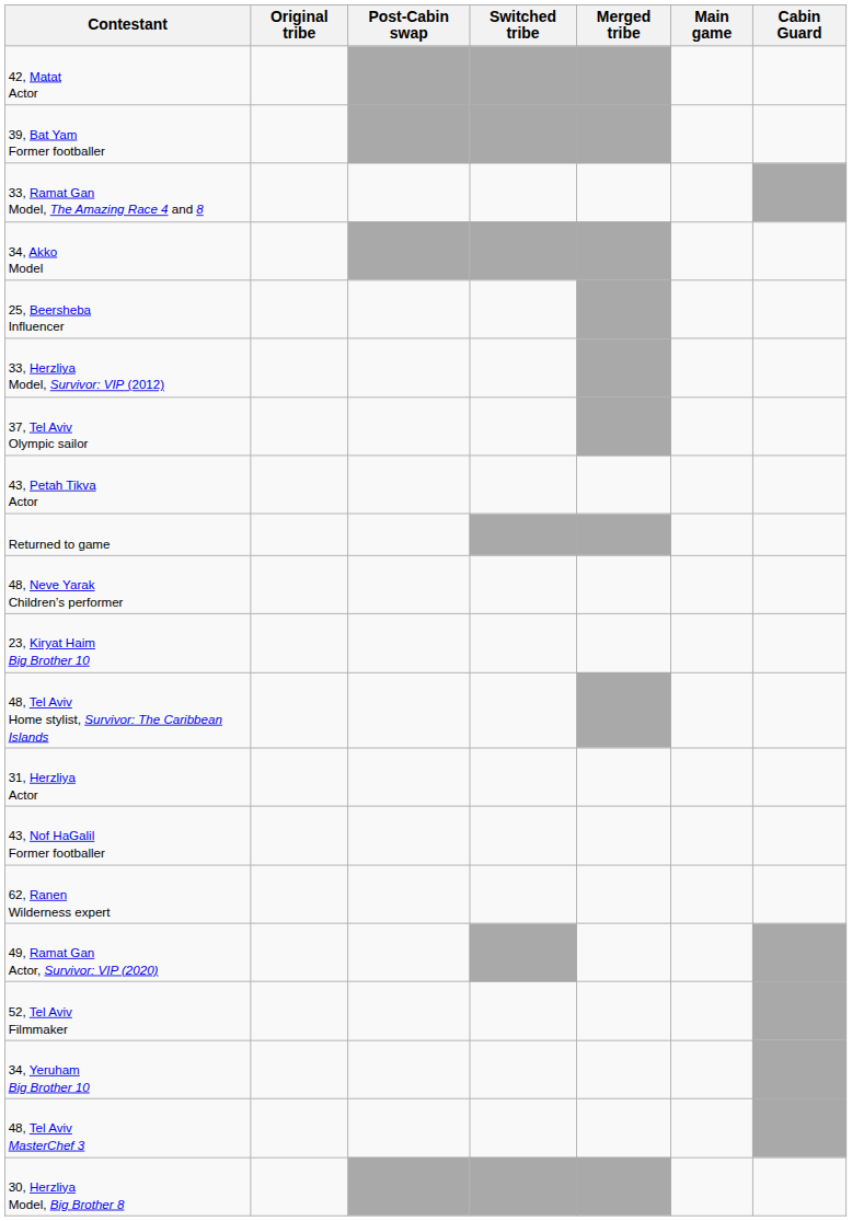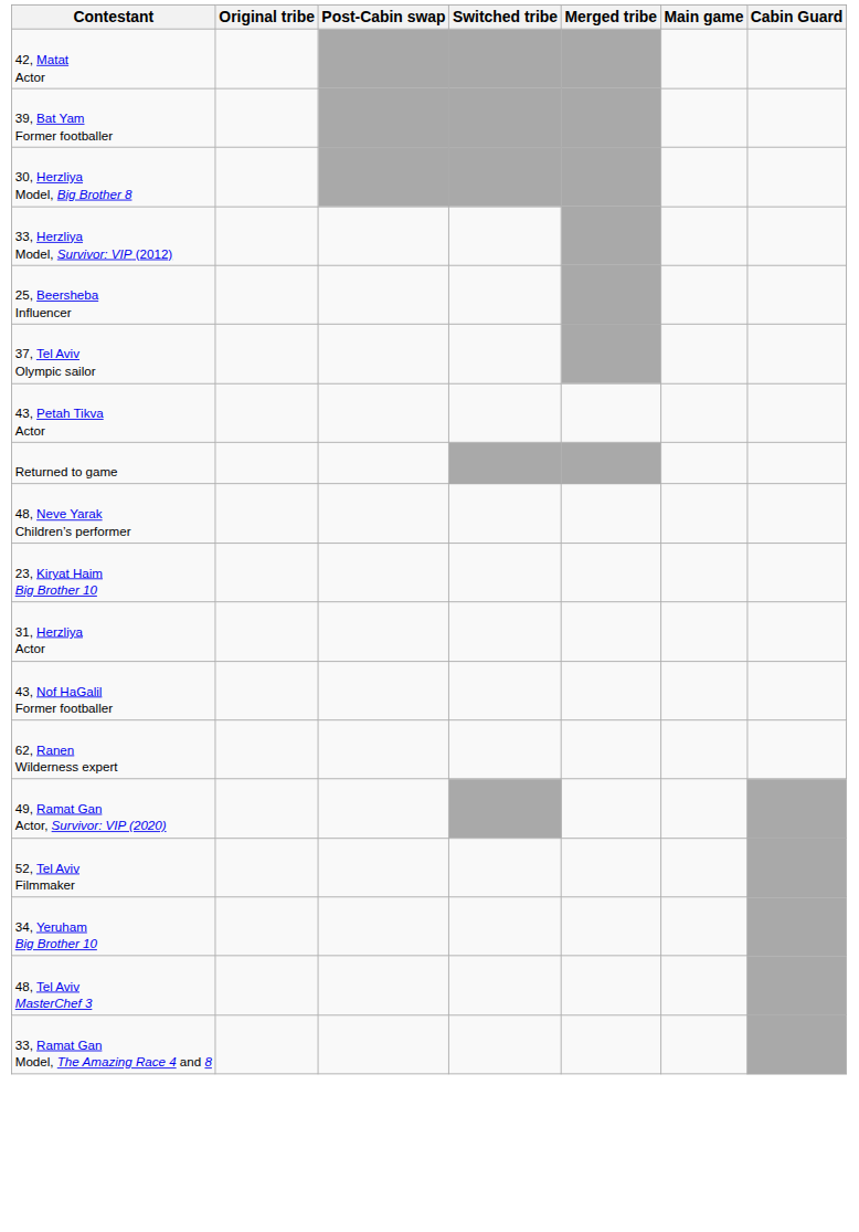 <table class="wikitable sortable nowrap" style="margin:auto; text-align:center">
 <tr>
 <th>Contestant</th>
 <th>Original tribe</th>
 <th>Post-Cabin swap</th>
 <th>Switched tribe</th>
 <th>Merged tribe</th>
 <th>Main game</th>
 <th>Cabin Guard</th>
 </tr>
 <tr>
 <td align="left"><strong></strong><br><small>42, <a href='#'>Matat</a><br>Actor</small></td>
 <td></td>
 <td style="background:darkgrey;"></td>
 <td style="background:darkgrey;"></td>
 <td style="background:darkgrey;"></td>
 <td></td>
 <td></td>
 </tr>
 <tr>
 <td align="left"><strong></strong><br><small>39, <a href='#'>Bat Yam</a><br>Former footballer</small></td>
 <td></td>
 <td style="background:darkgrey;"></td>
 <td style="background:darkgrey;"></td>
 <td style="background:darkgrey;"></td>
 <td></td>
 <td></td>
 </tr>
 <tr>
-<td align="left"><strong></strong><br><small>33, <a href='#'>Ramat Gan</a><br>Model, <em><a href='#'>The Amazing Race 4</a></em> and <em><a href='#'>8</a></em></small></td>
-<td></td>
-<td></td>
-<td></td>
-<td></td>
-<td></td>
-<td style="background:darkgrey;"></td>
-</tr>
-<tr>
-<td align="left"><strong></strong><br><small>34, <a href='#'>Akko</a><br>Model</small></td>
+<td align="left"><strong></strong><br><small>30, <a href='#'>Herzliya</a><br>Model, <a href='#'><em>Big Brother 8</em></a></small></td>
 <td></td>
 <td style="background:darkgrey;"></td>
 <td style="background:darkgrey;"></td>
 <td style="background:darkgrey;"></td>
 <td></td>
 <td></td>
 </tr>
 <tr>
-<td align="left"><strong></strong><br><small>25, <a href='#'>Beersheba</a><br>Influencer</small></td>
+<td align="left"><strong></strong><br><small>33, <a href='#'>Herzliya</a><br>Model, <a href='#'><em>Survivor: VIP</em> (2012)</a></small></td>
 <td></td>
 <td></td>
 <td></td>
 <td style="background:darkgrey;"></td>
 <td></td>
 <td></td>
 </tr>
 <tr>
-<td align="left"><strong></strong><br><small>33, <a href='#'>Herzliya</a><br>Model, <a href='#'><em>Survivor: VIP</em> (2012)</a></small></td>
+<td align="left"><strong></strong><br><small>25, <a href='#'>Beersheba</a><br>Influencer</small></td>
 <td></td>
 <td></td>
 <td></td>
 <td style="background:darkgrey;"></td>
 <td></td>
 <td></td>
 </tr>
 <tr>
 <td align="left"><strong></strong><br><small>37, <a href='#'>Tel Aviv</a><br>Olympic sailor</small></td>
 <td></td>
 <td></td>
 <td></td>
 <td style="background:darkgrey;"></td>
 <td></td>
 <td></td>
 </tr>
 <tr>
 <td align="left"><strong></strong><br><small>43, <a href='#'>Petah Tikva</a><br>Actor</small></td>
 <td></td>
 <td></td>
 <td></td>
 <td></td>
 <td></td>
 <td></td>
 </tr>
 <tr>
 <td align="left"><em></em><br><small>Returned to game</small></td>
 <td></td>
 <td></td>
 <td style="background:darkgrey;"></td>
 <td style="background:darkgrey;"></td>
 <td></td>
 <td></td>
 </tr>
 <tr>
 <td align="left"><strong></strong><br><small>48, <a href='#'>Neve Yarak</a><br>Children’s performer</small></td>
 <td></td>
 <td></td>
 <td></td>
 <td></td>
 <td></td>
 <td></td>
 </tr>
 <tr>
 <td align="left"><strong></strong><br><small>23, <a href='#'>Kiryat Haim</a><br><em><a href='#'>Big Brother 10</a></em></small></td>
 <td></td>
 <td></td>
 <td></td>
 <td></td>
-<td></td>
-<td></td>
-</tr>
-<tr>
-<td align="left"><strong></strong><br><small>48, <a href='#'>Tel Aviv</a><br>Home stylist, <em><a href='#'>Survivor: The Caribbean Islands</a></em></small></td>
-<td></td>
-<td></td>
-<td></td>
-<td style="background:darkgrey;"></td>
 <td></td>
 <td></td>
 </tr>
 <tr>
 <td align="left"><strong></strong><br><small>31, <a href='#'>Herzliya</a><br>Actor</small></td>
 <td></td>
 <td></td>
 <td></td>
 <td></td>
 <td></td>
 <td></td>
 </tr>
 <tr>
 <td align="left"><strong></strong><br><small>43, <a href='#'>Nof HaGalil</a><br>Former footballer</small></td>
 <td></td>
 <td></td>
 <td></td>
 <td></td>
 <td></td>
 <td></td>
 </tr>
 <tr>
 <td align="left"><strong></strong><br><small>62, <a href='#'>Ranen</a><br>Wilderness expert</small></td>
 <td></td>
 <td></td>
 <td></td>
 <td></td>
 <td></td>
 <td></td>
 </tr>
 <tr>
 <td align="left"><strong></strong><br><small>49, <a href='#'>Ramat Gan</a><br>Actor, <em><a href='#'>Survivor: VIP (2020)</a></em></small></td>
 <td></td>
 <td></td>
 <td style="background:darkgrey;"></td>
 <td></td>
 <td></td>
 <td style="background:darkgrey;"></td>
 </tr>
 <tr>
 <td align="left"><strong></strong><br><small>52, <a href='#'>Tel Aviv</a><br>Filmmaker</small></td>
 <td></td>
 <td></td>
 <td></td>
 <td></td>
 <td></td>
 <td style="background:darkgrey;"></td>
 </tr>
 <tr>
 <td align="left"><strong></strong><br><small>34, <a href='#'>Yeruham</a><br><em><a href='#'>Big Brother 10</a></em></small></td>
 <td></td>
 <td></td>
 <td></td>
 <td></td>
 <td></td>
 <td style="background:darkgrey;"></td>
 </tr>
 <tr>
 <td align="left"><strong></strong><br><small>48, <a href='#'>Tel Aviv</a><br> <em><a href='#'>MasterChef 3</a></em></small></td>
 <td></td>
 <td></td>
 <td></td>
 <td></td>
 <td></td>
 <td style="background:darkgrey;"></td>
 </tr>
 <tr>
-<td align="left"><strong></strong><br><small>30, <a href='#'>Herzliya</a><br>Model, <a href='#'><em>Big Brother 8</em></a></small></td>
+<td align="left"><strong></strong><br><small>33, <a href='#'>Ramat Gan</a><br>Model, <em><a href='#'>The Amazing Race 4</a></em> and <em><a href='#'>8</a></em></small></td>
+<td></td>
+<td></td>
+<td></td>
+<td></td>
 <td></td>
 <td style="background:darkgrey;"></td>
-<td style="background:darkgrey;"></td>
-<td style="background:darkgrey;"></td>
-<td></td>
-<td></td>
 </tr>
 </table>
